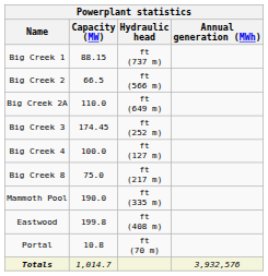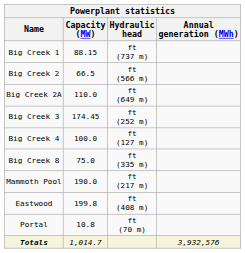 <table class="wikitable sortable" border="1">
 <tr>
 <th colspan="4">Powerplant statistics</th>
 </tr>
 <tr>
 <th>Name</th>
 <th>Capacity<br>(<a href='#'>MW</a>)</th>
 <th>Hydraulic<br>head</th>
 <th>Annual<br>generation (<a href='#'>MWh</a>)</th>
 </tr>
 <tr style="font-size:9pt; text-align:center;">
 <td>Big Creek 1</td>
 <td>88.15</td>
 <td> ft<br>(737 m)</td>
 <td></td>
 </tr>
 <tr style="font-size:9pt; text-align:center;">
 <td>Big Creek 2</td>
 <td>66.5</td>
 <td> ft<br>(566 m)</td>
 <td></td>
 </tr>
 <tr style="font-size:9pt; text-align:center;">
 <td>Big Creek 2A</td>
 <td>110.0</td>
 <td> ft<br>(649 m)</td>
 <td></td>
 </tr>
 <tr style="font-size:9pt; text-align:center;">
 <td>Big Creek 3</td>
 <td>174.45</td>
 <td> ft<br>(252 m)</td>
 <td></td>
 </tr>
 <tr style="font-size:9pt; text-align:center;">
 <td>Big Creek 4</td>
 <td>100.0</td>
 <td> ft<br>(127 m)</td>
 <td></td>
 </tr>
 <tr style="font-size:9pt; text-align:center;">
 <td>Big Creek 8</td>
 <td>75.0</td>
-<td> ft<br>(217 m)</td>
+<td> ft<br>(335 m)</td>
 <td></td>
 </tr>
 <tr style="font-size:9pt; text-align:center;">
 <td>Mammoth Pool</td>
 <td>190.0</td>
-<td> ft<br>(335 m)</td>
+<td> ft<br>(217 m)</td>
 <td></td>
 </tr>
 <tr style="font-size:9pt; text-align:center;">
 <td>Eastwood</td>
 <td>199.8</td>
 <td> ft<br>(408 m)</td>
 <td></td>
 </tr>
 <tr style="font-size:9pt; text-align:center;">
 <td>Portal</td>
 <td>10.8</td>
 <td> ft<br>(70 m)</td>
 <td></td>
 </tr>
 <tr style="font-size:9pt; text-align:center;">
 <td bgcolor="#F5F5DC"><strong><em>Totals</em></strong></td>
 <td bgcolor="#F5F5DC"><em>1,014.7</em></td>
 <td bgcolor="#F5F5DC"></td>
 <td bgcolor="#F5F5DC"><em>3,932,576</em></td>
 </tr>
 </table>
